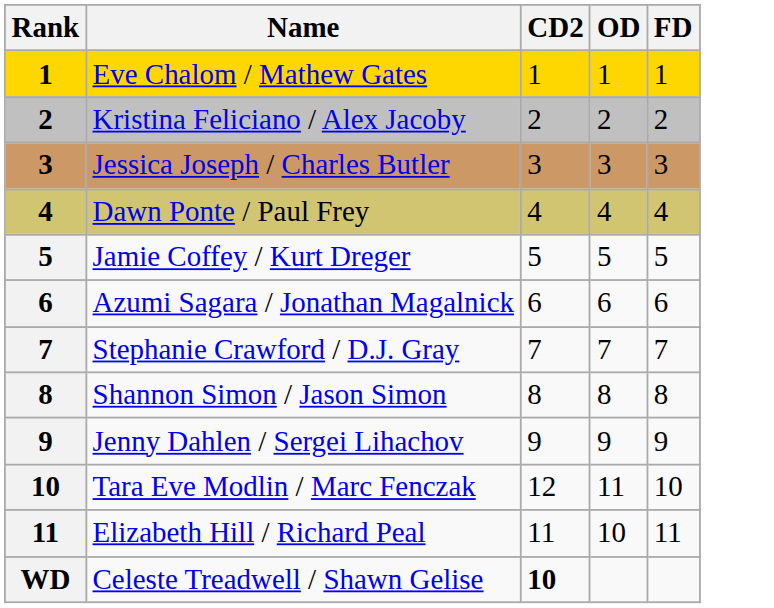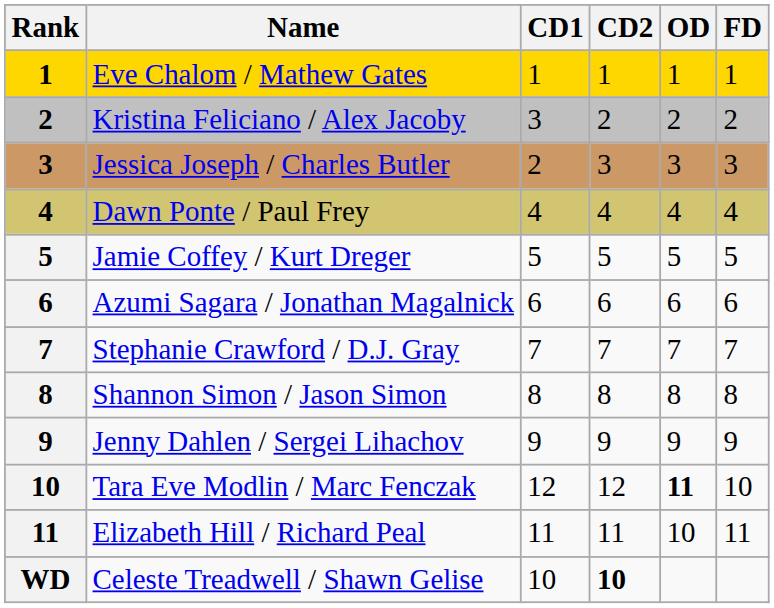 <table class="wikitable">
 <tr>
 <th>Rank</th>
 <th>Name</th>
+<th>CD1</th>
 <th>CD2</th>
 <th>OD</th>
 <th>FD</th>
 </tr>
 <tr bgcolor="gold">
 <td align="center"><strong>1</strong></td>
 <td><a href='#'>Eve Chalom</a> / <a href='#'>Mathew Gates</a></td>
 <td>1</td>
 <td>1</td>
 <td>1</td>
+<td>1</td>
 </tr>
 <tr bgcolor="silver">
 <td align="center"><strong>2</strong></td>
 <td><a href='#'>Kristina Feliciano</a> / <a href='#'>Alex Jacoby</a></td>
+<td>3</td>
 <td>2</td>
 <td>2</td>
 <td>2</td>
 </tr>
 <tr bgcolor="cc9966">
 <td align="center"><strong>3</strong></td>
 <td><a href='#'>Jessica Joseph</a> / <a href='#'>Charles Butler</a></td>
+<td>2</td>
 <td>3</td>
 <td>3</td>
 <td>3</td>
 </tr>
 <tr bgcolor="#d1c571">
 <td align="center"><strong>4</strong></td>
 <td><a href='#'>Dawn Ponte</a> / Paul Frey</td>
 <td>4</td>
 <td>4</td>
 <td>4</td>
+<td>4</td>
 </tr>
 <tr>
 <th>5</th>
 <td><a href='#'>Jamie Coffey</a> / <a href='#'>Kurt Dreger</a></td>
+<td>5</td>
 <td>5</td>
 <td>5</td>
 <td>5</td>
 </tr>
 <tr>
 <th>6</th>
 <td><a href='#'>Azumi Sagara</a> / <a href='#'>Jonathan Magalnick</a></td>
 <td>6</td>
 <td>6</td>
 <td>6</td>
+<td>6</td>
 </tr>
 <tr>
 <th>7</th>
 <td><a href='#'>Stephanie Crawford</a> / <a href='#'>D.J. Gray</a></td>
+<td>7</td>
 <td>7</td>
 <td>7</td>
 <td>7</td>
 </tr>
 <tr>
 <th>8</th>
 <td><a href='#'>Shannon Simon</a> / <a href='#'>Jason Simon</a></td>
 <td>8</td>
 <td>8</td>
 <td>8</td>
+<td>8</td>
 </tr>
 <tr>
 <th>9</th>
 <td><a href='#'>Jenny Dahlen</a> / <a href='#'>Sergei Lihachov</a></td>
+<td>9</td>
 <td>9</td>
 <td>9</td>
 <td>9</td>
 </tr>
 <tr>
 <th>10</th>
 <td><a href='#'>Tara Eve Modlin</a> / <a href='#'>Marc Fenczak</a></td>
 <td>12</td>
-<td>11</td>
+<td>12</td>
+<td><strong>11</strong></td>
 <td>10</td>
 </tr>
 <tr>
 <th>11</th>
 <td><a href='#'>Elizabeth Hill</a> / <a href='#'>Richard Peal</a></td>
+<td>11</td>
 <td>11</td>
 <td>10</td>
 <td>11</td>
 </tr>
 <tr>
 <th>WD</th>
 <td><a href='#'>Celeste Treadwell</a> / <a href='#'>Shawn Gelise</a></td>
+<td>10</td>
 <td><strong>10</strong></td>
 <td></td>
 <td></td>
 </tr>
 </table>
